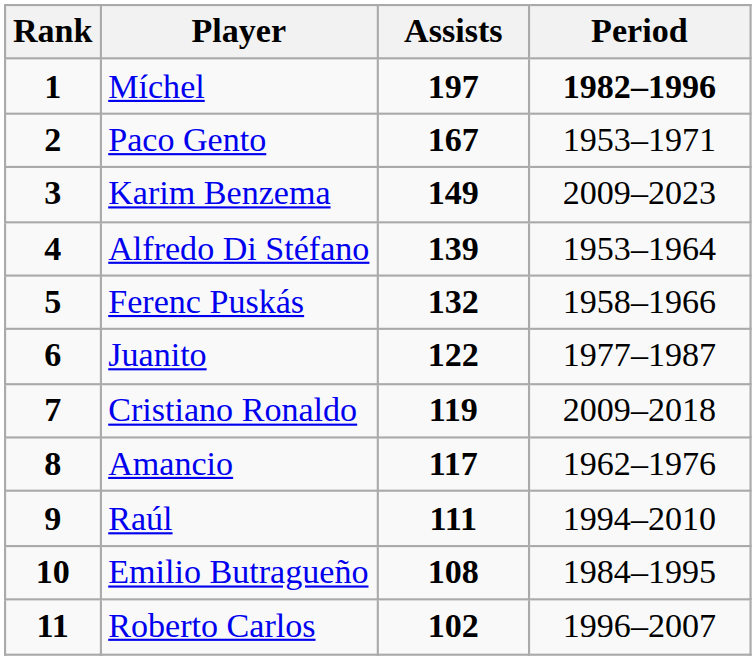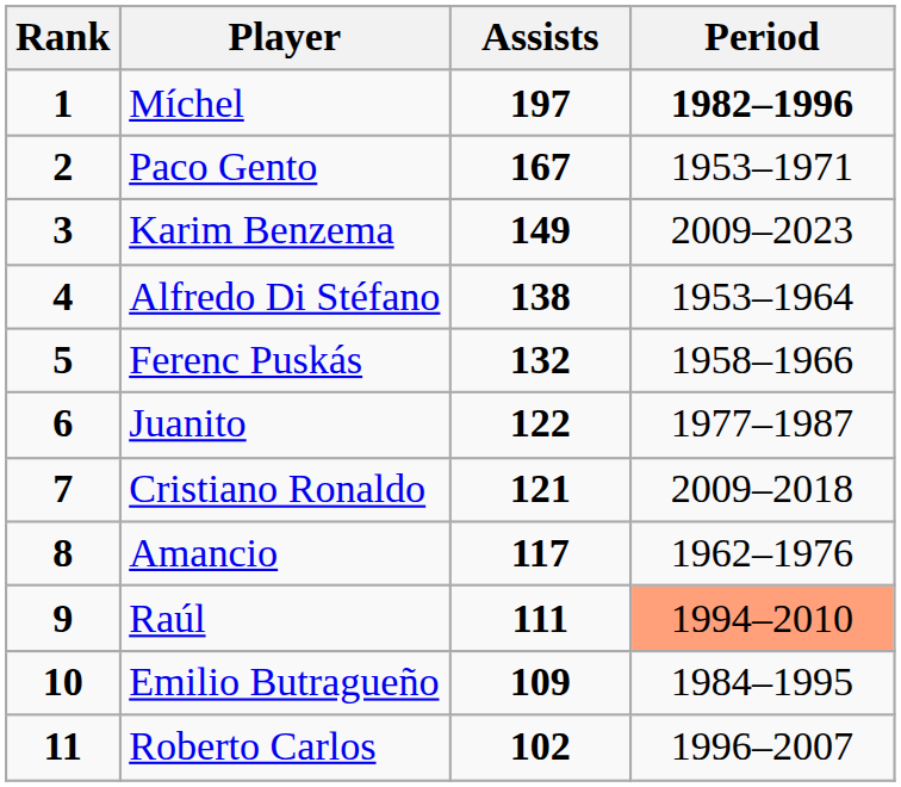 <table class="wikitable" style="text-align: center;">
 <tr>
 <th>Rank</th>
 <th>Player</th>
 <th style="width: 4em;">Assists</th>
 <th style="width: 6em;">Period</th>
 </tr>
 <tr>
 <td style="text-align:center;"><strong>1</strong></td>
 <td style="text-align:left;"> <a href='#'>Míchel</a></td>
 <td><strong>197</strong></td>
 <td><strong>1982–1996</strong></td>
 </tr>
 <tr>
 <td style="text-align:center;"><strong>2</strong></td>
 <td style="text-align:left;"> <a href='#'>Paco Gento</a></td>
 <td><strong>167</strong></td>
 <td>1953–1971</td>
 </tr>
 <tr>
 <td style="text-align:center;"><strong>3</strong></td>
 <td style="text-align:left;"> <a href='#'>Karim Benzema</a></td>
 <td><strong>149</strong></td>
 <td>2009–2023</td>
 </tr>
 <tr>
 <td style="text-align:center;"><strong>4</strong></td>
 <td style="text-align:left;"> <a href='#'>Alfredo Di Stéfano</a></td>
-<td><strong>139</strong></td>
+<td><strong>138</strong></td>
 <td>1953–1964</td>
 </tr>
 <tr>
 <td style="text-align:center;"><strong>5</strong></td>
 <td style="text-align:left;"> <a href='#'>Ferenc Puskás</a></td>
 <td><strong>132</strong></td>
 <td>1958–1966</td>
 </tr>
 <tr>
 <td style="text-align:center;"><strong>6</strong></td>
 <td style="text-align:left;"> <a href='#'>Juanito</a></td>
 <td><strong>122</strong></td>
 <td>1977–1987</td>
 </tr>
 <tr>
 <td style="text-align:center;"><strong>7</strong></td>
 <td style="text-align:left;"> <a href='#'>Cristiano Ronaldo</a></td>
-<td><strong>119</strong></td>
+<td><strong>121</strong></td>
 <td>2009–2018</td>
 </tr>
 <tr>
 <td style="text-align:center;"><strong>8</strong></td>
 <td style="text-align:left;"> <a href='#'>Amancio</a></td>
 <td><strong>117</strong></td>
 <td>1962–1976</td>
 </tr>
 <tr>
 <td style="text-align:center;"><strong>9</strong></td>
 <td style="text-align:left;"> <a href='#'>Raúl</a></td>
 <td><strong>111</strong></td>
-<td>1994–2010</td>
+<td style="background: lightsalmon;">1994–2010</td>
 </tr>
 <tr>
 <td style="text-align:center;"><strong>10</strong></td>
 <td style="text-align:left;"> <a href='#'>Emilio Butragueño</a></td>
-<td><strong>108</strong></td>
+<td><strong>109</strong></td>
 <td>1984–1995</td>
 </tr>
 <tr>
 <td style="text-align:center;"><strong>11</strong></td>
 <td style="text-align:left;"> <a href='#'>Roberto Carlos</a></td>
 <td><strong>102</strong></td>
 <td>1996–2007</td>
 </tr>
 </table>
